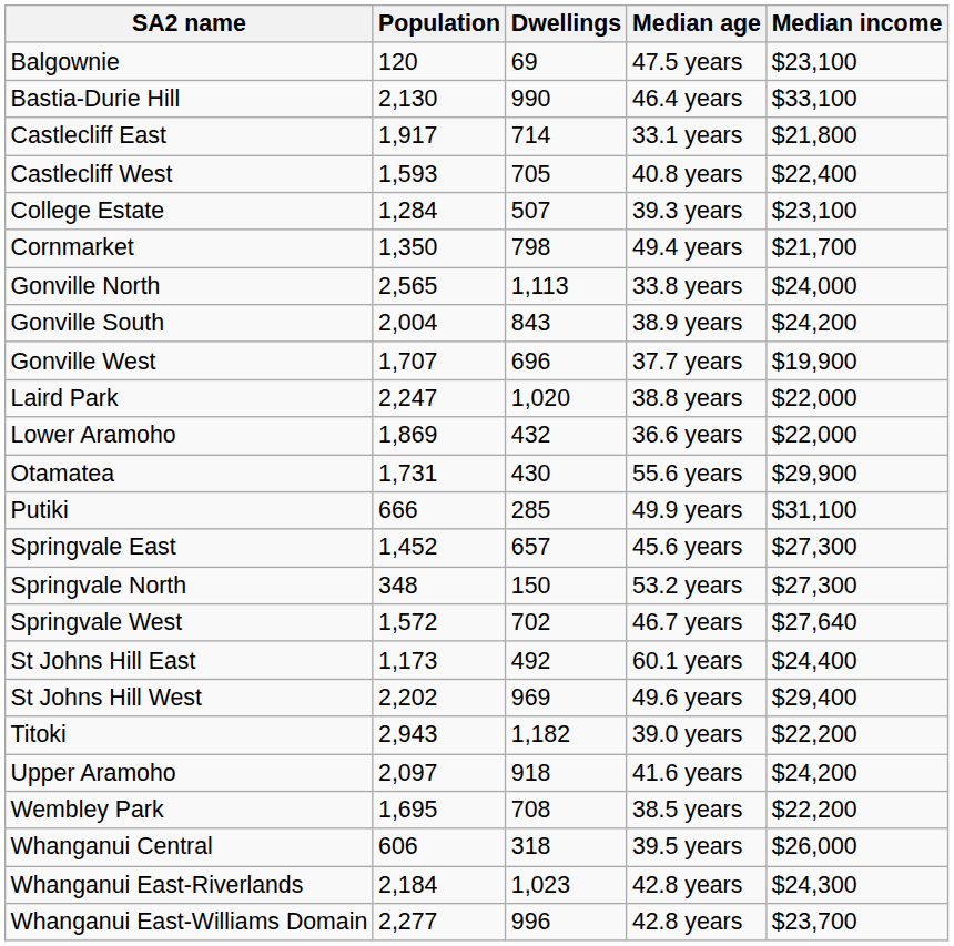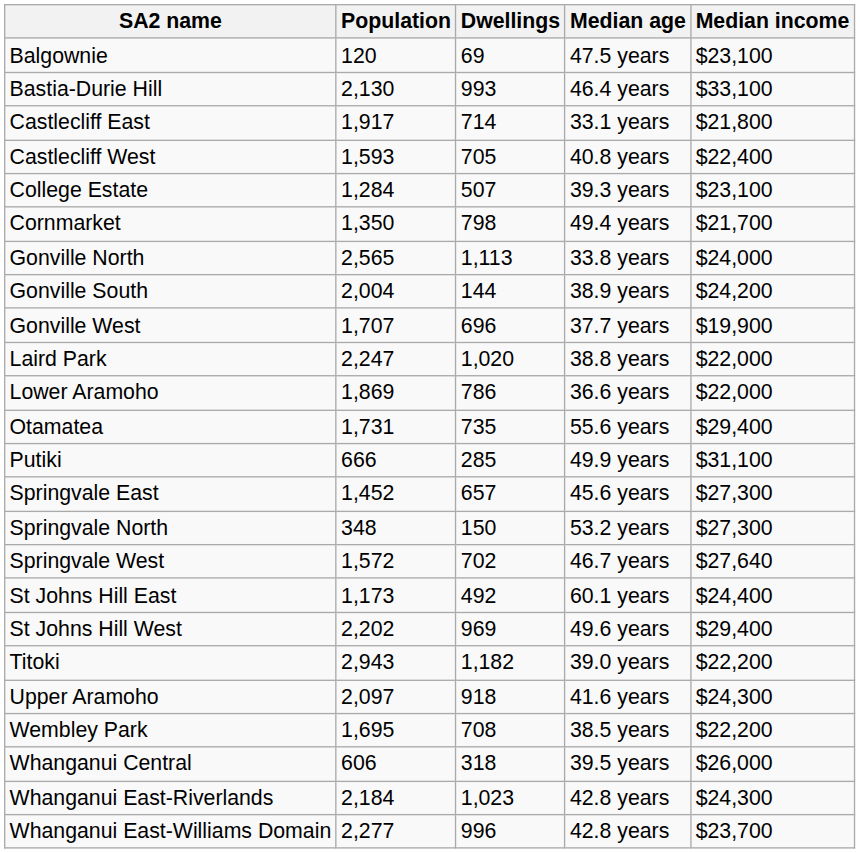 <table class="wikitable sortable">
 <tr>
 <th>SA2 name</th>
 <th>Population</th>
 <th>Dwellings</th>
 <th>Median age</th>
 <th>Median income</th>
 </tr>
 <tr>
 <td>Balgownie</td>
 <td>120</td>
 <td>69</td>
 <td>47.5 years</td>
 <td>$23,100</td>
 </tr>
 <tr>
 <td>Bastia-Durie Hill</td>
 <td>2,130</td>
-<td>990</td>
+<td>993</td>
 <td>46.4 years</td>
 <td>$33,100</td>
 </tr>
 <tr>
 <td>Castlecliff East</td>
 <td>1,917</td>
 <td>714</td>
 <td>33.1 years</td>
 <td>$21,800</td>
 </tr>
 <tr>
 <td>Castlecliff West</td>
 <td>1,593</td>
 <td>705</td>
 <td>40.8 years</td>
 <td>$22,400</td>
 </tr>
 <tr>
 <td>College Estate</td>
 <td>1,284</td>
 <td>507</td>
 <td>39.3 years</td>
 <td>$23,100</td>
 </tr>
 <tr>
 <td>Cornmarket</td>
 <td>1,350</td>
 <td>798</td>
 <td>49.4 years</td>
 <td>$21,700</td>
 </tr>
 <tr>
 <td>Gonville North</td>
 <td>2,565</td>
 <td>1,113</td>
 <td>33.8 years</td>
 <td>$24,000</td>
 </tr>
 <tr>
 <td>Gonville South</td>
 <td>2,004</td>
-<td>843</td>
+<td>144</td>
 <td>38.9 years</td>
 <td>$24,200</td>
 </tr>
 <tr>
 <td>Gonville West</td>
 <td>1,707</td>
 <td>696</td>
 <td>37.7 years</td>
 <td>$19,900</td>
 </tr>
 <tr>
 <td>Laird Park</td>
 <td>2,247</td>
 <td>1,020</td>
 <td>38.8 years</td>
 <td>$22,000</td>
 </tr>
 <tr>
 <td>Lower Aramoho</td>
 <td>1,869</td>
-<td>432</td>
+<td>786</td>
 <td>36.6 years</td>
 <td>$22,000</td>
 </tr>
 <tr>
 <td>Otamatea</td>
 <td>1,731</td>
-<td>430</td>
+<td>735</td>
 <td>55.6 years</td>
-<td>$29,900</td>
+<td>$29,400</td>
 </tr>
 <tr>
 <td>Putiki</td>
 <td>666</td>
 <td>285</td>
 <td>49.9 years</td>
 <td>$31,100</td>
 </tr>
 <tr>
 <td>Springvale East</td>
 <td>1,452</td>
 <td>657</td>
 <td>45.6 years</td>
 <td>$27,300</td>
 </tr>
 <tr>
 <td>Springvale North</td>
 <td>348</td>
 <td>150</td>
 <td>53.2 years</td>
 <td>$27,300</td>
 </tr>
 <tr>
 <td>Springvale West</td>
 <td>1,572</td>
 <td>702</td>
 <td>46.7 years</td>
 <td>$27,640</td>
 </tr>
 <tr>
 <td>St Johns Hill East</td>
 <td>1,173</td>
 <td>492</td>
 <td>60.1 years</td>
 <td>$24,400</td>
 </tr>
 <tr>
 <td>St Johns Hill West</td>
 <td>2,202</td>
 <td>969</td>
 <td>49.6 years</td>
 <td>$29,400</td>
 </tr>
 <tr>
 <td>Titoki</td>
 <td>2,943</td>
 <td>1,182</td>
 <td>39.0 years</td>
 <td>$22,200</td>
 </tr>
 <tr>
 <td>Upper Aramoho</td>
 <td>2,097</td>
 <td>918</td>
 <td>41.6 years</td>
-<td>$24,200</td>
+<td>$24,300</td>
 </tr>
 <tr>
 <td>Wembley Park</td>
 <td>1,695</td>
 <td>708</td>
 <td>38.5 years</td>
 <td>$22,200</td>
 </tr>
 <tr>
 <td>Whanganui Central</td>
 <td>606</td>
 <td>318</td>
 <td>39.5 years</td>
 <td>$26,000</td>
 </tr>
 <tr>
 <td>Whanganui East-Riverlands</td>
 <td>2,184</td>
 <td>1,023</td>
 <td>42.8 years</td>
 <td>$24,300</td>
 </tr>
 <tr>
 <td>Whanganui East-Williams Domain</td>
 <td>2,277</td>
 <td>996</td>
 <td>42.8 years</td>
 <td>$23,700</td>
 </tr>
 </table>
